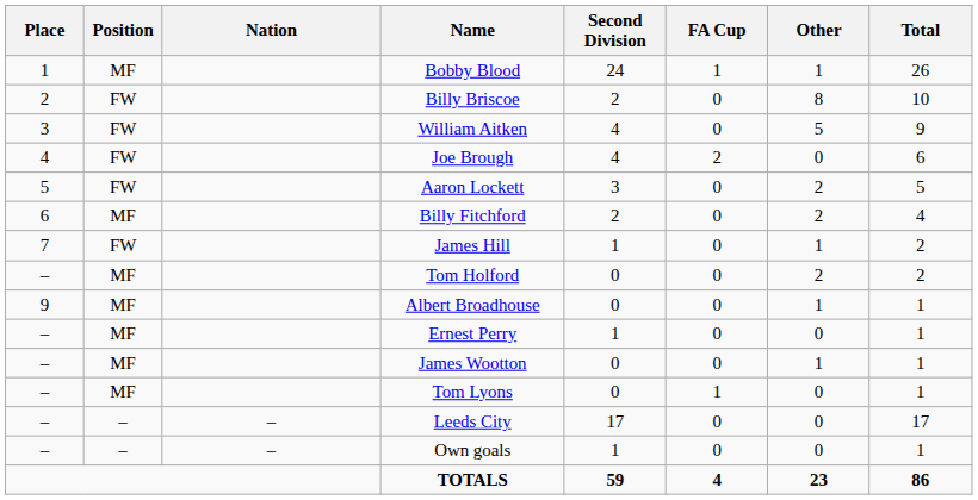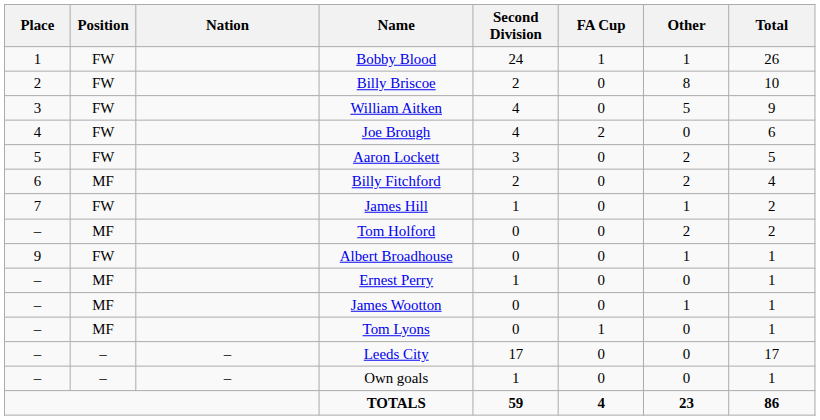 <table class="wikitable" style="font-size: 95%; text-align: center;">
 <tr>
 <th width=60>Place</th>
 <th width=60>Position</th>
 <th width=180>Nation</th>
 <th width=150>Name</th>
 <th width=80>Second Division</th>
 <th width=80>FA Cup</th>
 <th width=80>Other</th>
 <th width=80>Total</th>
 </tr>
 <tr>
 <td>1</td>
-<td>MF</td>
+<td>FW</td>
 <td></td>
 <td><a href='#'>Bobby Blood</a></td>
 <td>24</td>
 <td>1</td>
 <td>1</td>
 <td>26</td>
 </tr>
 <tr>
 <td>2</td>
 <td>FW</td>
 <td></td>
 <td><a href='#'>Billy Briscoe</a></td>
 <td>2</td>
 <td>0</td>
 <td>8</td>
 <td>10</td>
 </tr>
 <tr>
 <td>3</td>
 <td>FW</td>
 <td></td>
 <td><a href='#'>William Aitken</a></td>
 <td>4</td>
 <td>0</td>
 <td>5</td>
 <td>9</td>
 </tr>
 <tr>
 <td>4</td>
 <td>FW</td>
 <td></td>
 <td><a href='#'>Joe Brough</a></td>
 <td>4</td>
 <td>2</td>
 <td>0</td>
 <td>6</td>
 </tr>
 <tr>
 <td>5</td>
 <td>FW</td>
 <td></td>
 <td><a href='#'>Aaron Lockett</a></td>
 <td>3</td>
 <td>0</td>
 <td>2</td>
 <td>5</td>
 </tr>
 <tr>
 <td>6</td>
 <td>MF</td>
 <td></td>
 <td><a href='#'>Billy Fitchford</a></td>
 <td>2</td>
 <td>0</td>
 <td>2</td>
 <td>4</td>
 </tr>
 <tr>
 <td>7</td>
 <td>FW</td>
 <td></td>
 <td><a href='#'>James Hill</a></td>
 <td>1</td>
 <td>0</td>
 <td>1</td>
 <td>2</td>
 </tr>
 <tr>
 <td>–</td>
 <td>MF</td>
 <td></td>
 <td><a href='#'>Tom Holford</a></td>
 <td>0</td>
 <td>0</td>
 <td>2</td>
 <td>2</td>
 </tr>
 <tr>
 <td>9</td>
-<td>MF</td>
+<td>FW</td>
 <td></td>
 <td><a href='#'>Albert Broadhouse</a></td>
 <td>0</td>
 <td>0</td>
 <td>1</td>
 <td>1</td>
 </tr>
 <tr>
 <td>–</td>
 <td>MF</td>
 <td></td>
 <td><a href='#'>Ernest Perry</a></td>
 <td>1</td>
 <td>0</td>
 <td>0</td>
 <td>1</td>
 </tr>
 <tr>
 <td>–</td>
 <td>MF</td>
 <td></td>
 <td><a href='#'>James Wootton</a></td>
 <td>0</td>
 <td>0</td>
 <td>1</td>
 <td>1</td>
 </tr>
 <tr>
 <td>–</td>
 <td>MF</td>
 <td></td>
 <td><a href='#'>Tom Lyons</a></td>
 <td>0</td>
 <td>1</td>
 <td>0</td>
 <td>1</td>
 </tr>
 <tr>
 <td>–</td>
 <td>–</td>
 <td>–</td>
 <td><a href='#'>Leeds City</a></td>
 <td>17</td>
 <td>0</td>
 <td>0</td>
 <td>17</td>
 </tr>
 <tr>
 <td>–</td>
 <td>–</td>
 <td>–</td>
 <td>Own goals</td>
 <td>1</td>
 <td>0</td>
 <td>0</td>
 <td>1</td>
 </tr>
 <tr>
 <td colspan="3"></td>
 <td><strong>TOTALS</strong></td>
 <td><strong>59</strong></td>
 <td><strong>4</strong></td>
 <td><strong>23</strong></td>
 <td><strong>86</strong></td>
 </tr>
 </table>
